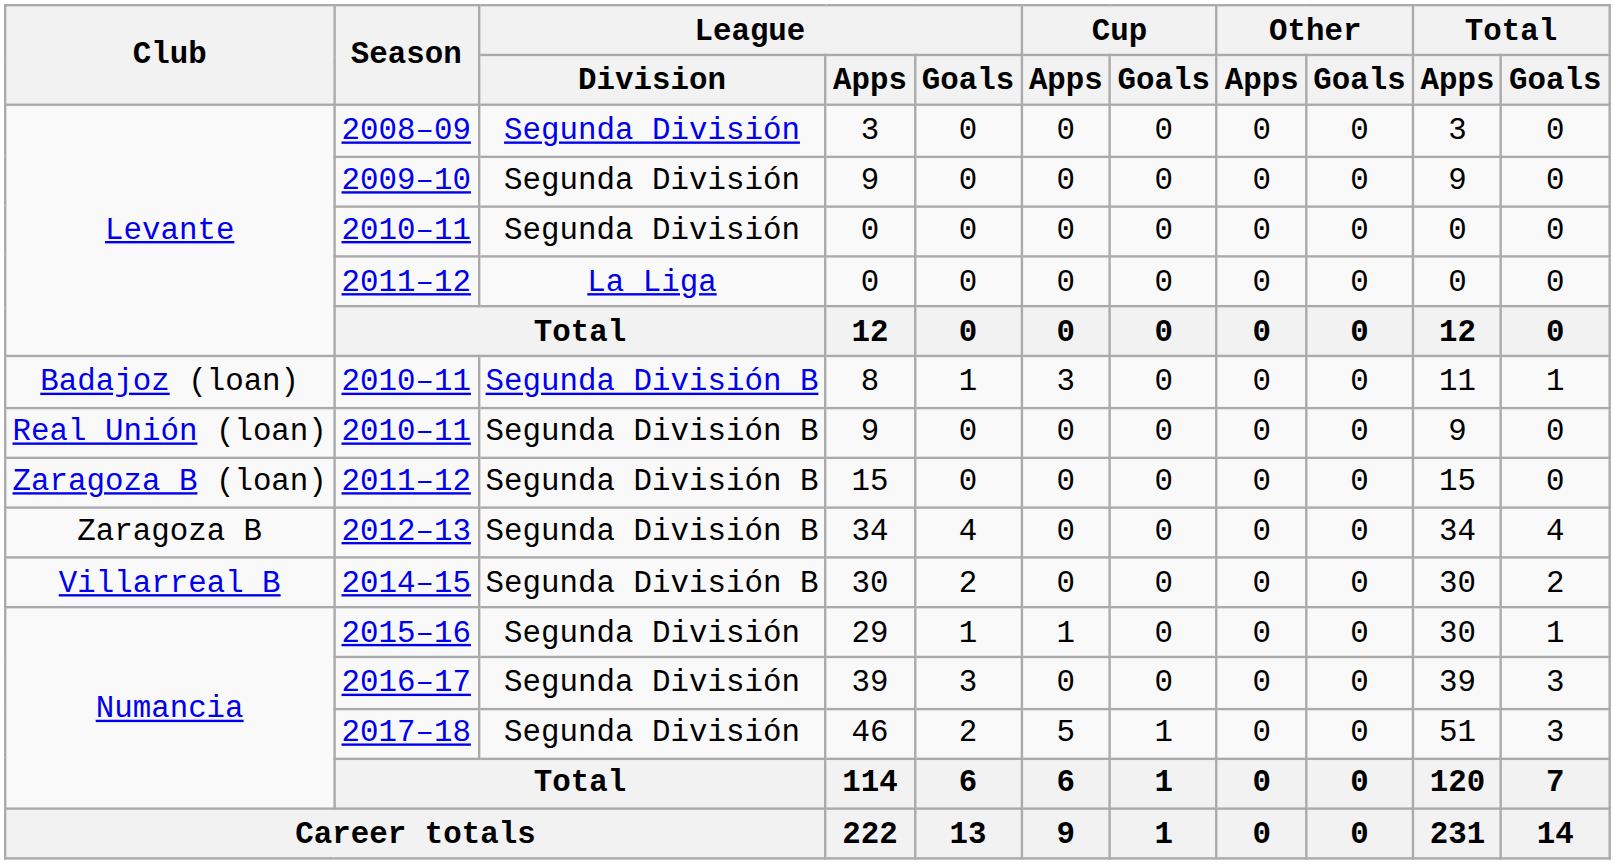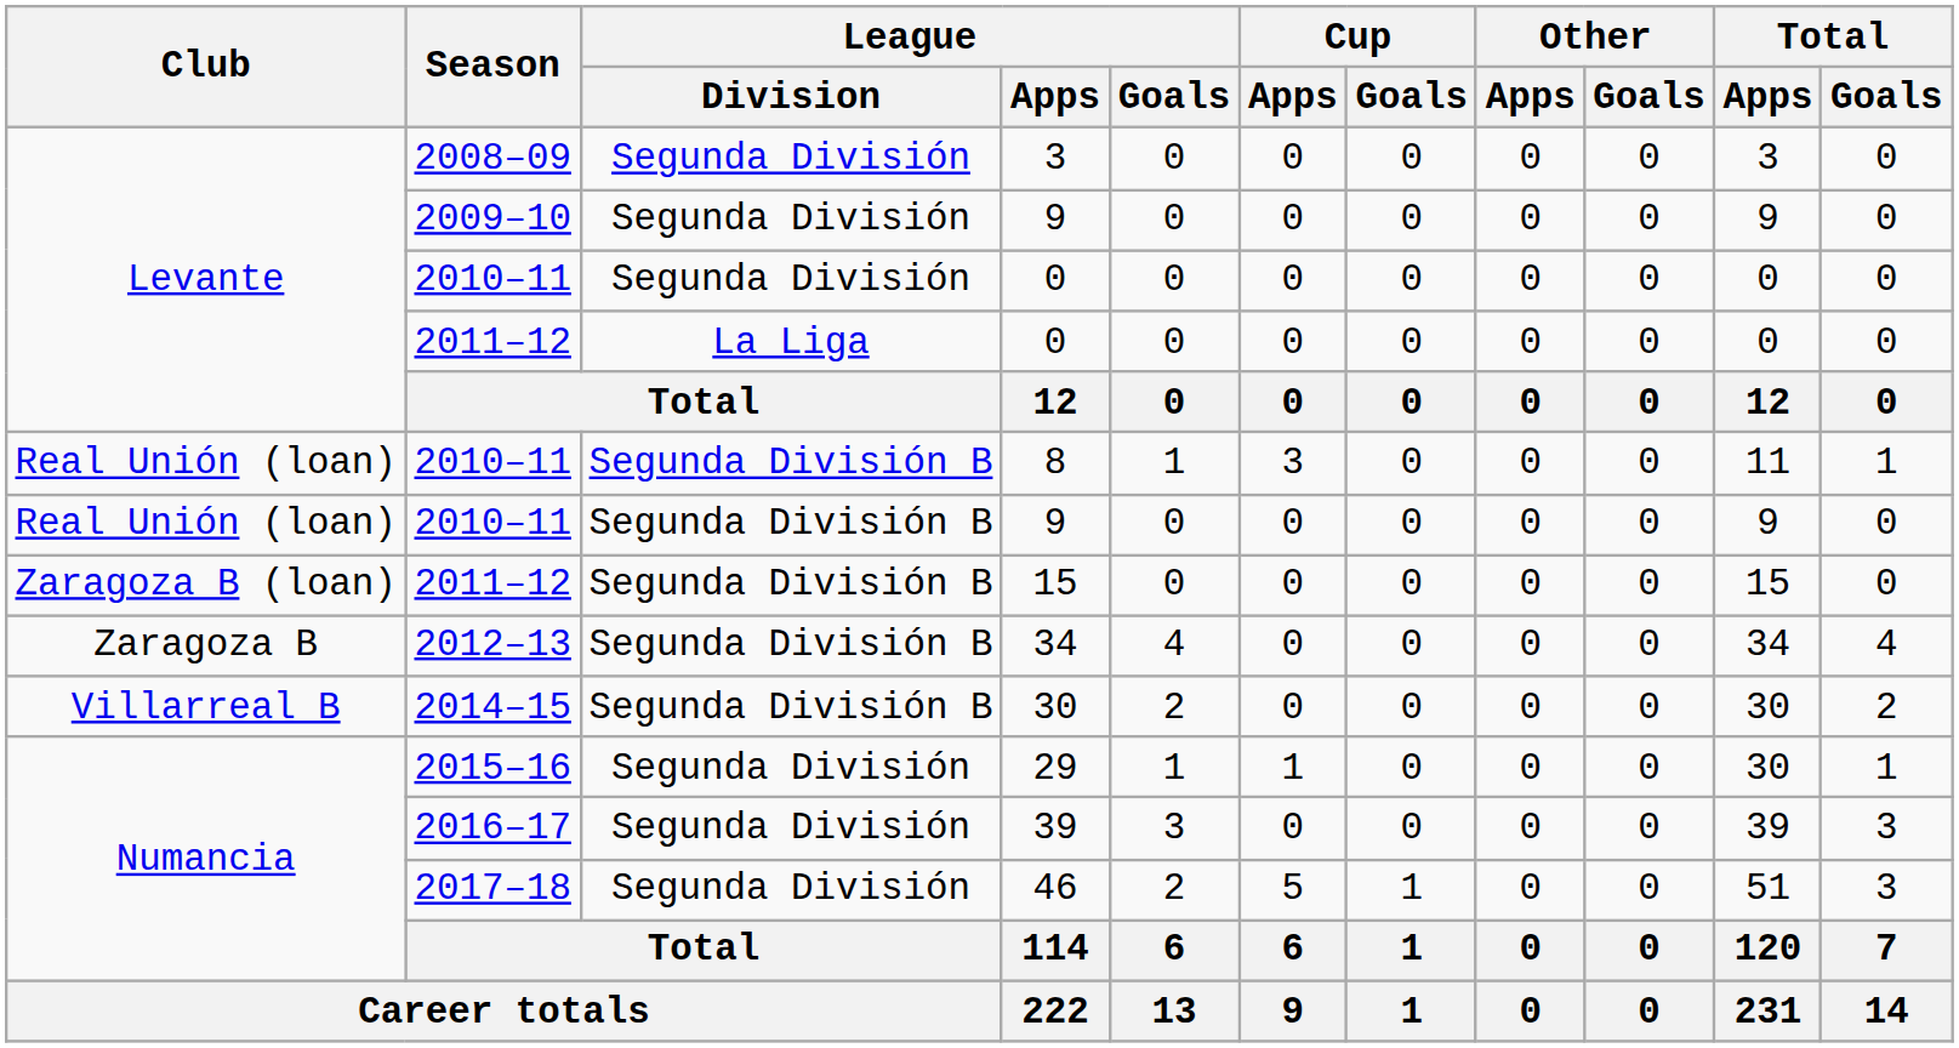 <table class="wikitable" style="text-align: center">
 <tr>
 <th rowspan="2">Club</th>
 <th rowspan="2">Season</th>
 <th colspan="3">League</th>
 <th colspan="2">Cup</th>
 <th colspan="2">Other</th>
 <th colspan="2">Total</th>
 </tr>
 <tr>
 <th>Division</th>
 <th>Apps</th>
 <th>Goals</th>
 <th>Apps</th>
 <th>Goals</th>
 <th>Apps</th>
 <th>Goals</th>
 <th>Apps</th>
 <th>Goals</th>
 </tr>
 <tr>
 <td rowspan="5"><a href='#'>Levante</a></td>
 <td><a href='#'>2008–09</a></td>
 <td><a href='#'>Segunda División</a></td>
 <td>3</td>
 <td>0</td>
 <td>0</td>
 <td>0</td>
 <td>0</td>
 <td>0</td>
 <td>3</td>
 <td>0</td>
 </tr>
 <tr>
 <td><a href='#'>2009–10</a></td>
 <td>Segunda División</td>
 <td>9</td>
 <td>0</td>
 <td>0</td>
 <td>0</td>
 <td>0</td>
 <td>0</td>
 <td>9</td>
 <td>0</td>
 </tr>
 <tr>
 <td><a href='#'>2010–11</a></td>
 <td>Segunda División</td>
 <td>0</td>
 <td>0</td>
 <td>0</td>
 <td>0</td>
 <td>0</td>
 <td>0</td>
 <td>0</td>
 <td>0</td>
 </tr>
 <tr>
 <td><a href='#'>2011–12</a></td>
 <td><a href='#'>La Liga</a></td>
 <td>0</td>
 <td>0</td>
 <td>0</td>
 <td>0</td>
 <td>0</td>
 <td>0</td>
 <td>0</td>
 <td>0</td>
 </tr>
 <tr>
 <th colspan="2">Total</th>
 <th>12</th>
 <th>0</th>
 <th>0</th>
 <th>0</th>
 <th>0</th>
 <th>0</th>
 <th>12</th>
 <th>0</th>
 </tr>
 <tr>
-<td><a href='#'>Badajoz</a> (loan)</td>
+<td><a href='#'>Real Unión</a> (loan)</td>
 <td><a href='#'>2010–11</a></td>
 <td><a href='#'>Segunda División B</a></td>
 <td>8</td>
 <td>1</td>
 <td>3</td>
 <td>0</td>
 <td>0</td>
 <td>0</td>
 <td>11</td>
 <td>1</td>
 </tr>
 <tr>
 <td><a href='#'>Real Unión</a> (loan)</td>
 <td><a href='#'>2010–11</a></td>
 <td>Segunda División B</td>
 <td>9</td>
 <td>0</td>
 <td>0</td>
 <td>0</td>
 <td>0</td>
 <td>0</td>
 <td>9</td>
 <td>0</td>
 </tr>
 <tr>
 <td><a href='#'>Zaragoza B</a> (loan)</td>
 <td><a href='#'>2011–12</a></td>
 <td>Segunda División B</td>
 <td>15</td>
 <td>0</td>
 <td>0</td>
 <td>0</td>
 <td>0</td>
 <td>0</td>
 <td>15</td>
 <td>0</td>
 </tr>
 <tr>
 <td>Zaragoza B</td>
 <td><a href='#'>2012–13</a></td>
 <td>Segunda División B</td>
 <td>34</td>
 <td>4</td>
 <td>0</td>
 <td>0</td>
 <td>0</td>
 <td>0</td>
 <td>34</td>
 <td>4</td>
 </tr>
 <tr>
 <td><a href='#'>Villarreal B</a></td>
 <td><a href='#'>2014–15</a></td>
 <td>Segunda División B</td>
 <td>30</td>
 <td>2</td>
 <td>0</td>
 <td>0</td>
 <td>0</td>
 <td>0</td>
 <td>30</td>
 <td>2</td>
 </tr>
 <tr>
 <td rowspan="4"><a href='#'>Numancia</a></td>
 <td><a href='#'>2015–16</a></td>
 <td>Segunda División</td>
 <td>29</td>
 <td>1</td>
 <td>1</td>
 <td>0</td>
 <td>0</td>
 <td>0</td>
 <td>30</td>
 <td>1</td>
 </tr>
 <tr>
 <td><a href='#'>2016–17</a></td>
 <td>Segunda División</td>
 <td>39</td>
 <td>3</td>
 <td>0</td>
 <td>0</td>
 <td>0</td>
 <td>0</td>
 <td>39</td>
 <td>3</td>
 </tr>
 <tr>
 <td><a href='#'>2017–18</a></td>
 <td>Segunda División</td>
 <td>46</td>
 <td>2</td>
 <td>5</td>
 <td>1</td>
 <td>0</td>
 <td>0</td>
 <td>51</td>
 <td>3</td>
 </tr>
 <tr>
 <th colspan="2">Total</th>
 <th>114</th>
 <th>6</th>
 <th>6</th>
 <th>1</th>
 <th>0</th>
 <th>0</th>
 <th>120</th>
 <th>7</th>
 </tr>
 <tr>
 <th colspan="3">Career totals</th>
 <th>222</th>
 <th>13</th>
 <th>9</th>
 <th>1</th>
 <th>0</th>
 <th>0</th>
 <th>231</th>
 <th>14</th>
 </tr>
 </table>
